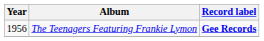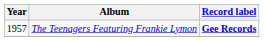 <table class="wikitable" style=text-align:center;>
 <tr>
 <th>Year</th>
 <th>Album</th>
 <th><a href='#'>Record label</a></th>
 </tr>
 <tr>
-<td>1956</td>
+<td>1957</td>
 <td align=left><em><a href='#'>The Teenagers Featuring Frankie Lymon</a></em></td>
 <td rowspan="1"><strong><a href='#'>Gee Records</a></strong></td>
 </tr>
 <tr>
 </tr>
 </table>
